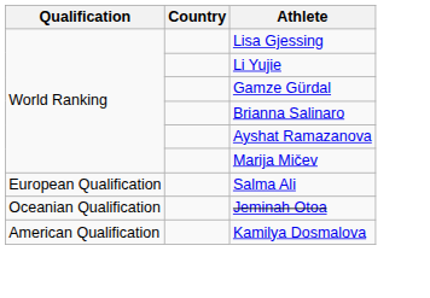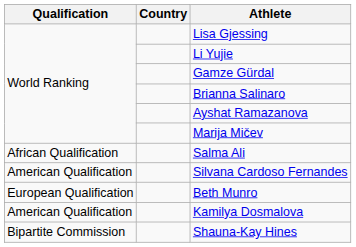 <table class="wikitable">
 <tr>
 <th>Qualification</th>
 <th>Country</th>
 <th>Athlete</th>
 </tr>
 <tr>
 <td rowspan="6">World Ranking</td>
 <td></td>
 <td><a href='#'>Lisa Gjessing</a></td>
 </tr>
 <tr>
 <td></td>
 <td><a href='#'>Li Yujie</a></td>
 </tr>
 <tr>
 <td></td>
 <td><a href='#'>Gamze Gürdal</a></td>
 </tr>
 <tr>
 <td></td>
 <td><a href='#'>Brianna Salinaro</a></td>
 </tr>
 <tr>
 <td></td>
 <td><a href='#'>Ayshat Ramazanova</a></td>
 </tr>
 <tr>
 <td></td>
 <td><a href='#'>Marija Mičev</a></td>
 </tr>
 <tr>
-<td>European Qualification</td>
+<td>African Qualification</td>
 <td></td>
 <td><a href='#'>Salma Ali</a></td>
 </tr>
 <tr>
-<td>Oceanian Qualification</td>
-<td><s></s></td>
-<td><s><a href='#'>Jeminah Otoa</a></s></td>
+<td>American Qualification</td>
+<td></td>
+<td><a href='#'>Silvana Cardoso Fernandes</a></td>
+</tr>
+<tr>
+<td>European Qualification</td>
+<td></td>
+<td><a href='#'>Beth Munro</a></td>
 </tr>
 <tr>
 <td>American Qualification</td>
 <td></td>
 <td><a href='#'>Kamilya Dosmalova</a></td>
 </tr>
+<tr>
+<td>Bipartite Commission</td>
+<td></td>
+<td><a href='#'>Shauna-Kay Hines</a></td>
+</tr>
 </table>
